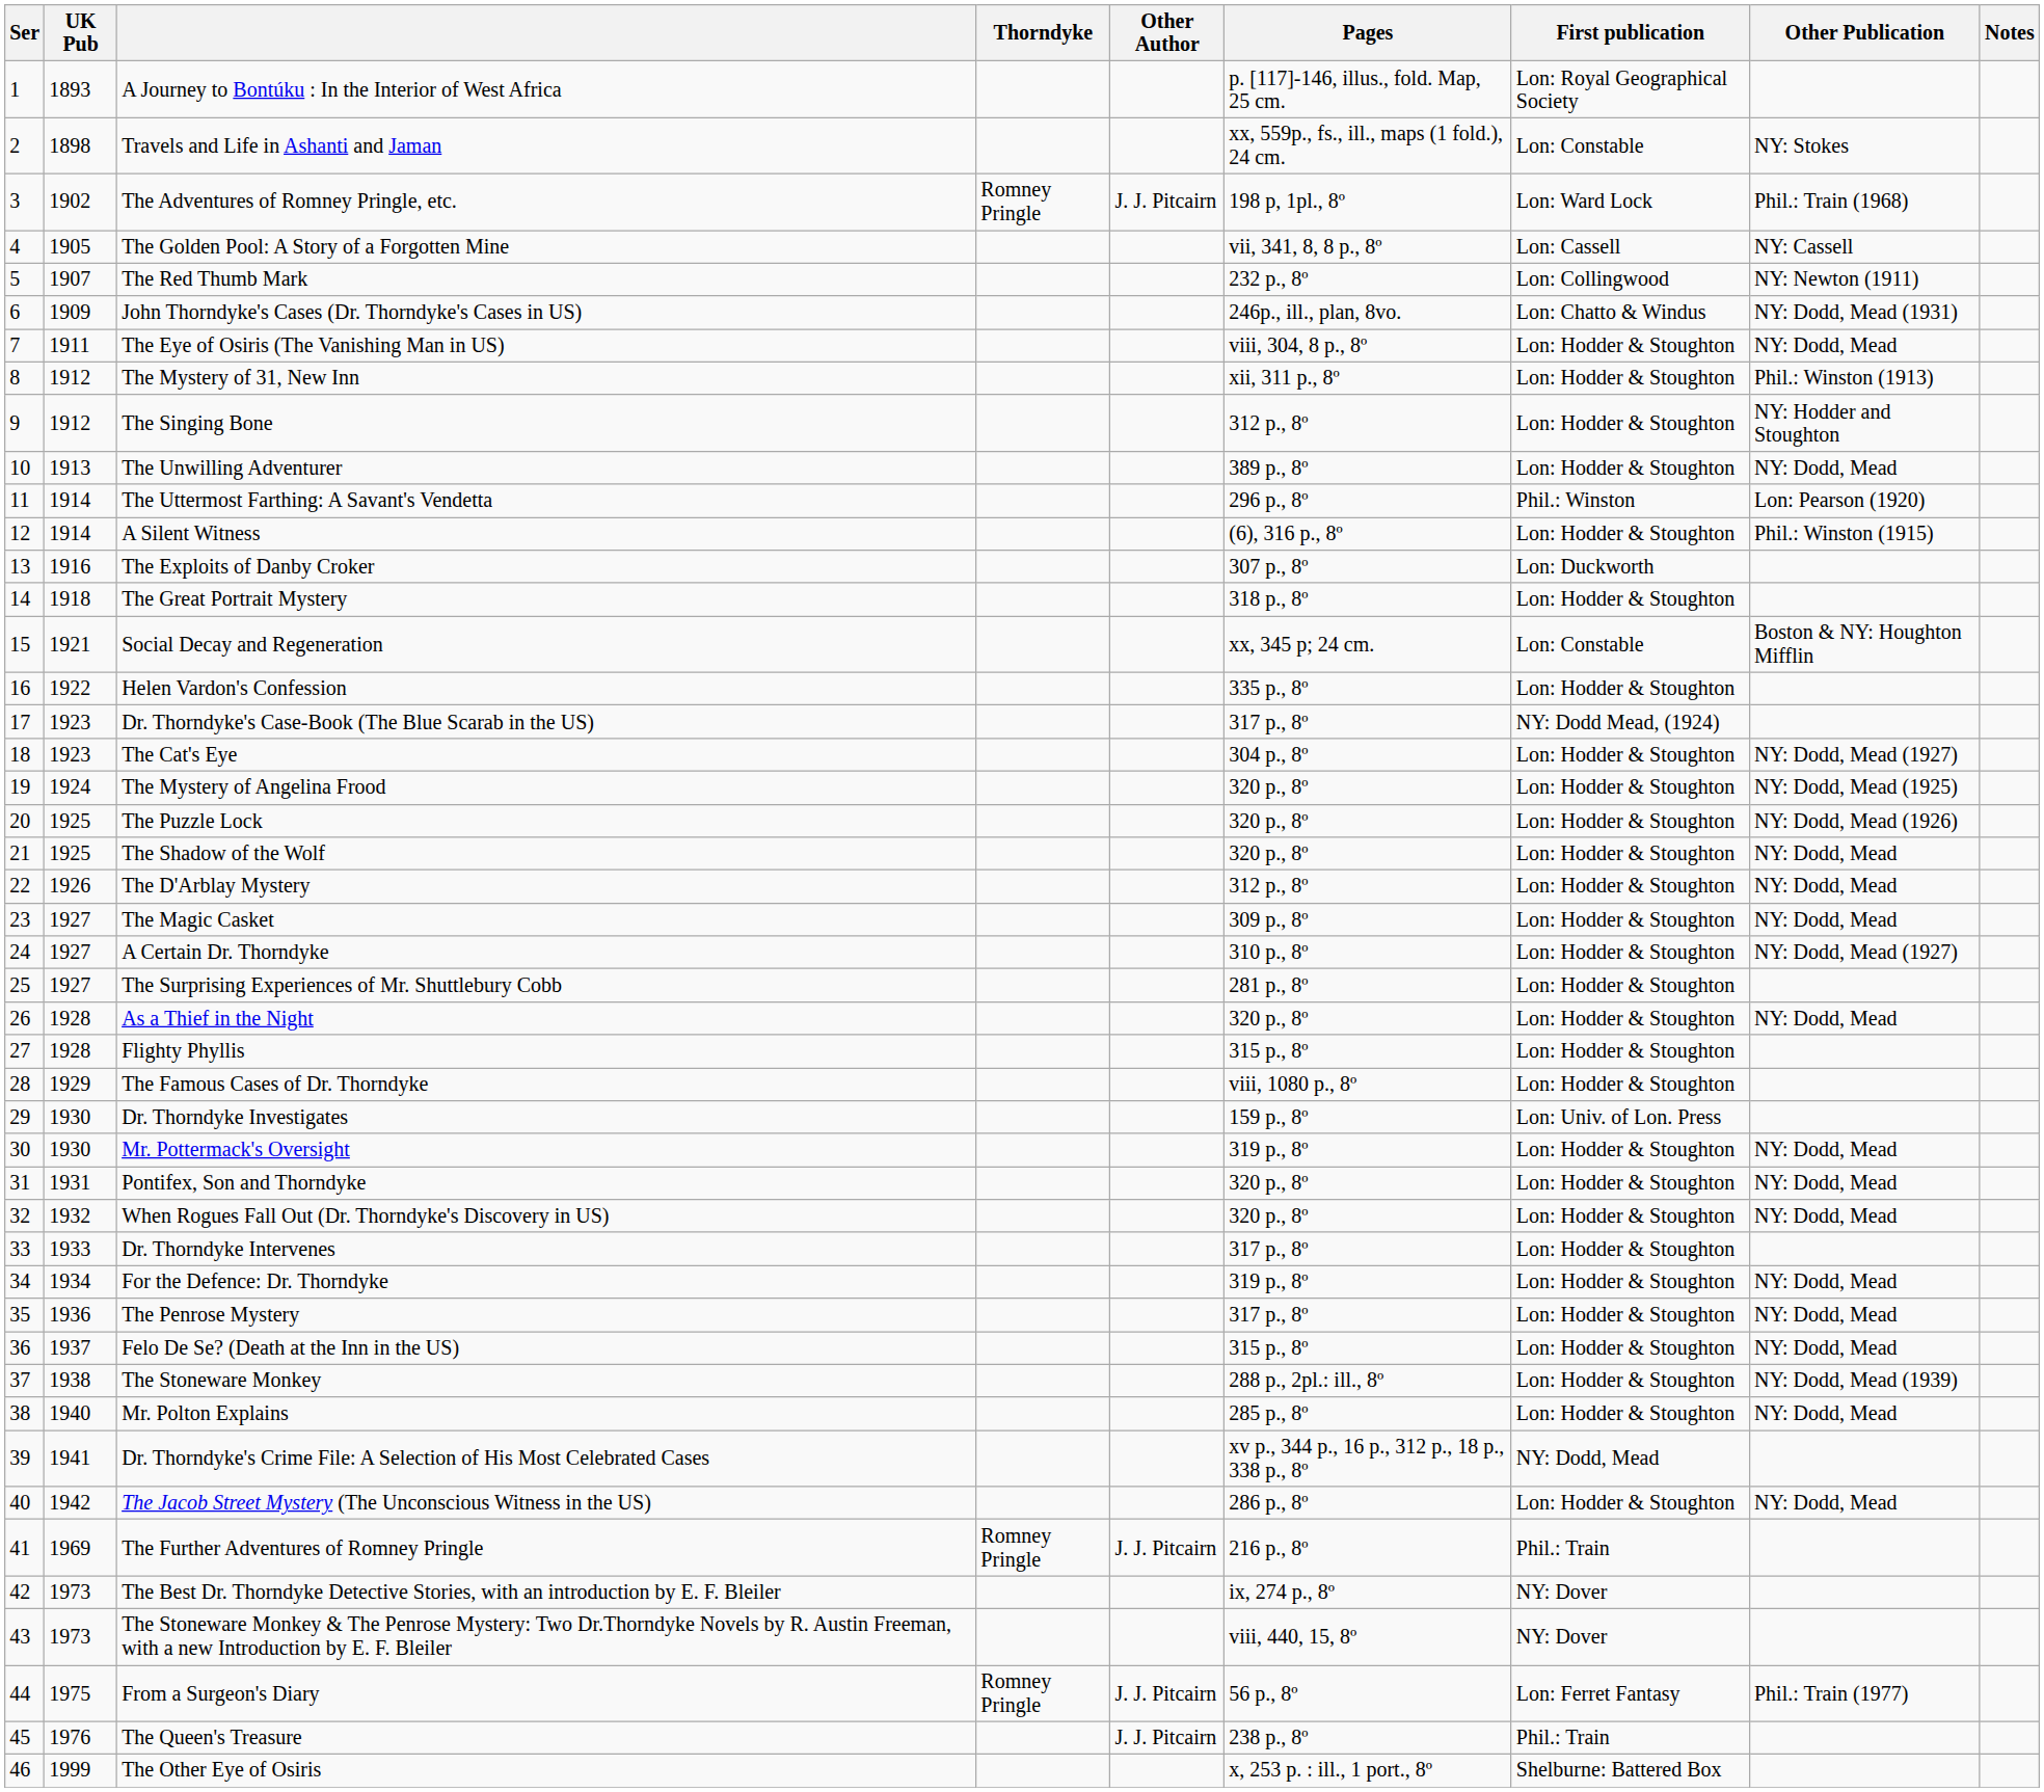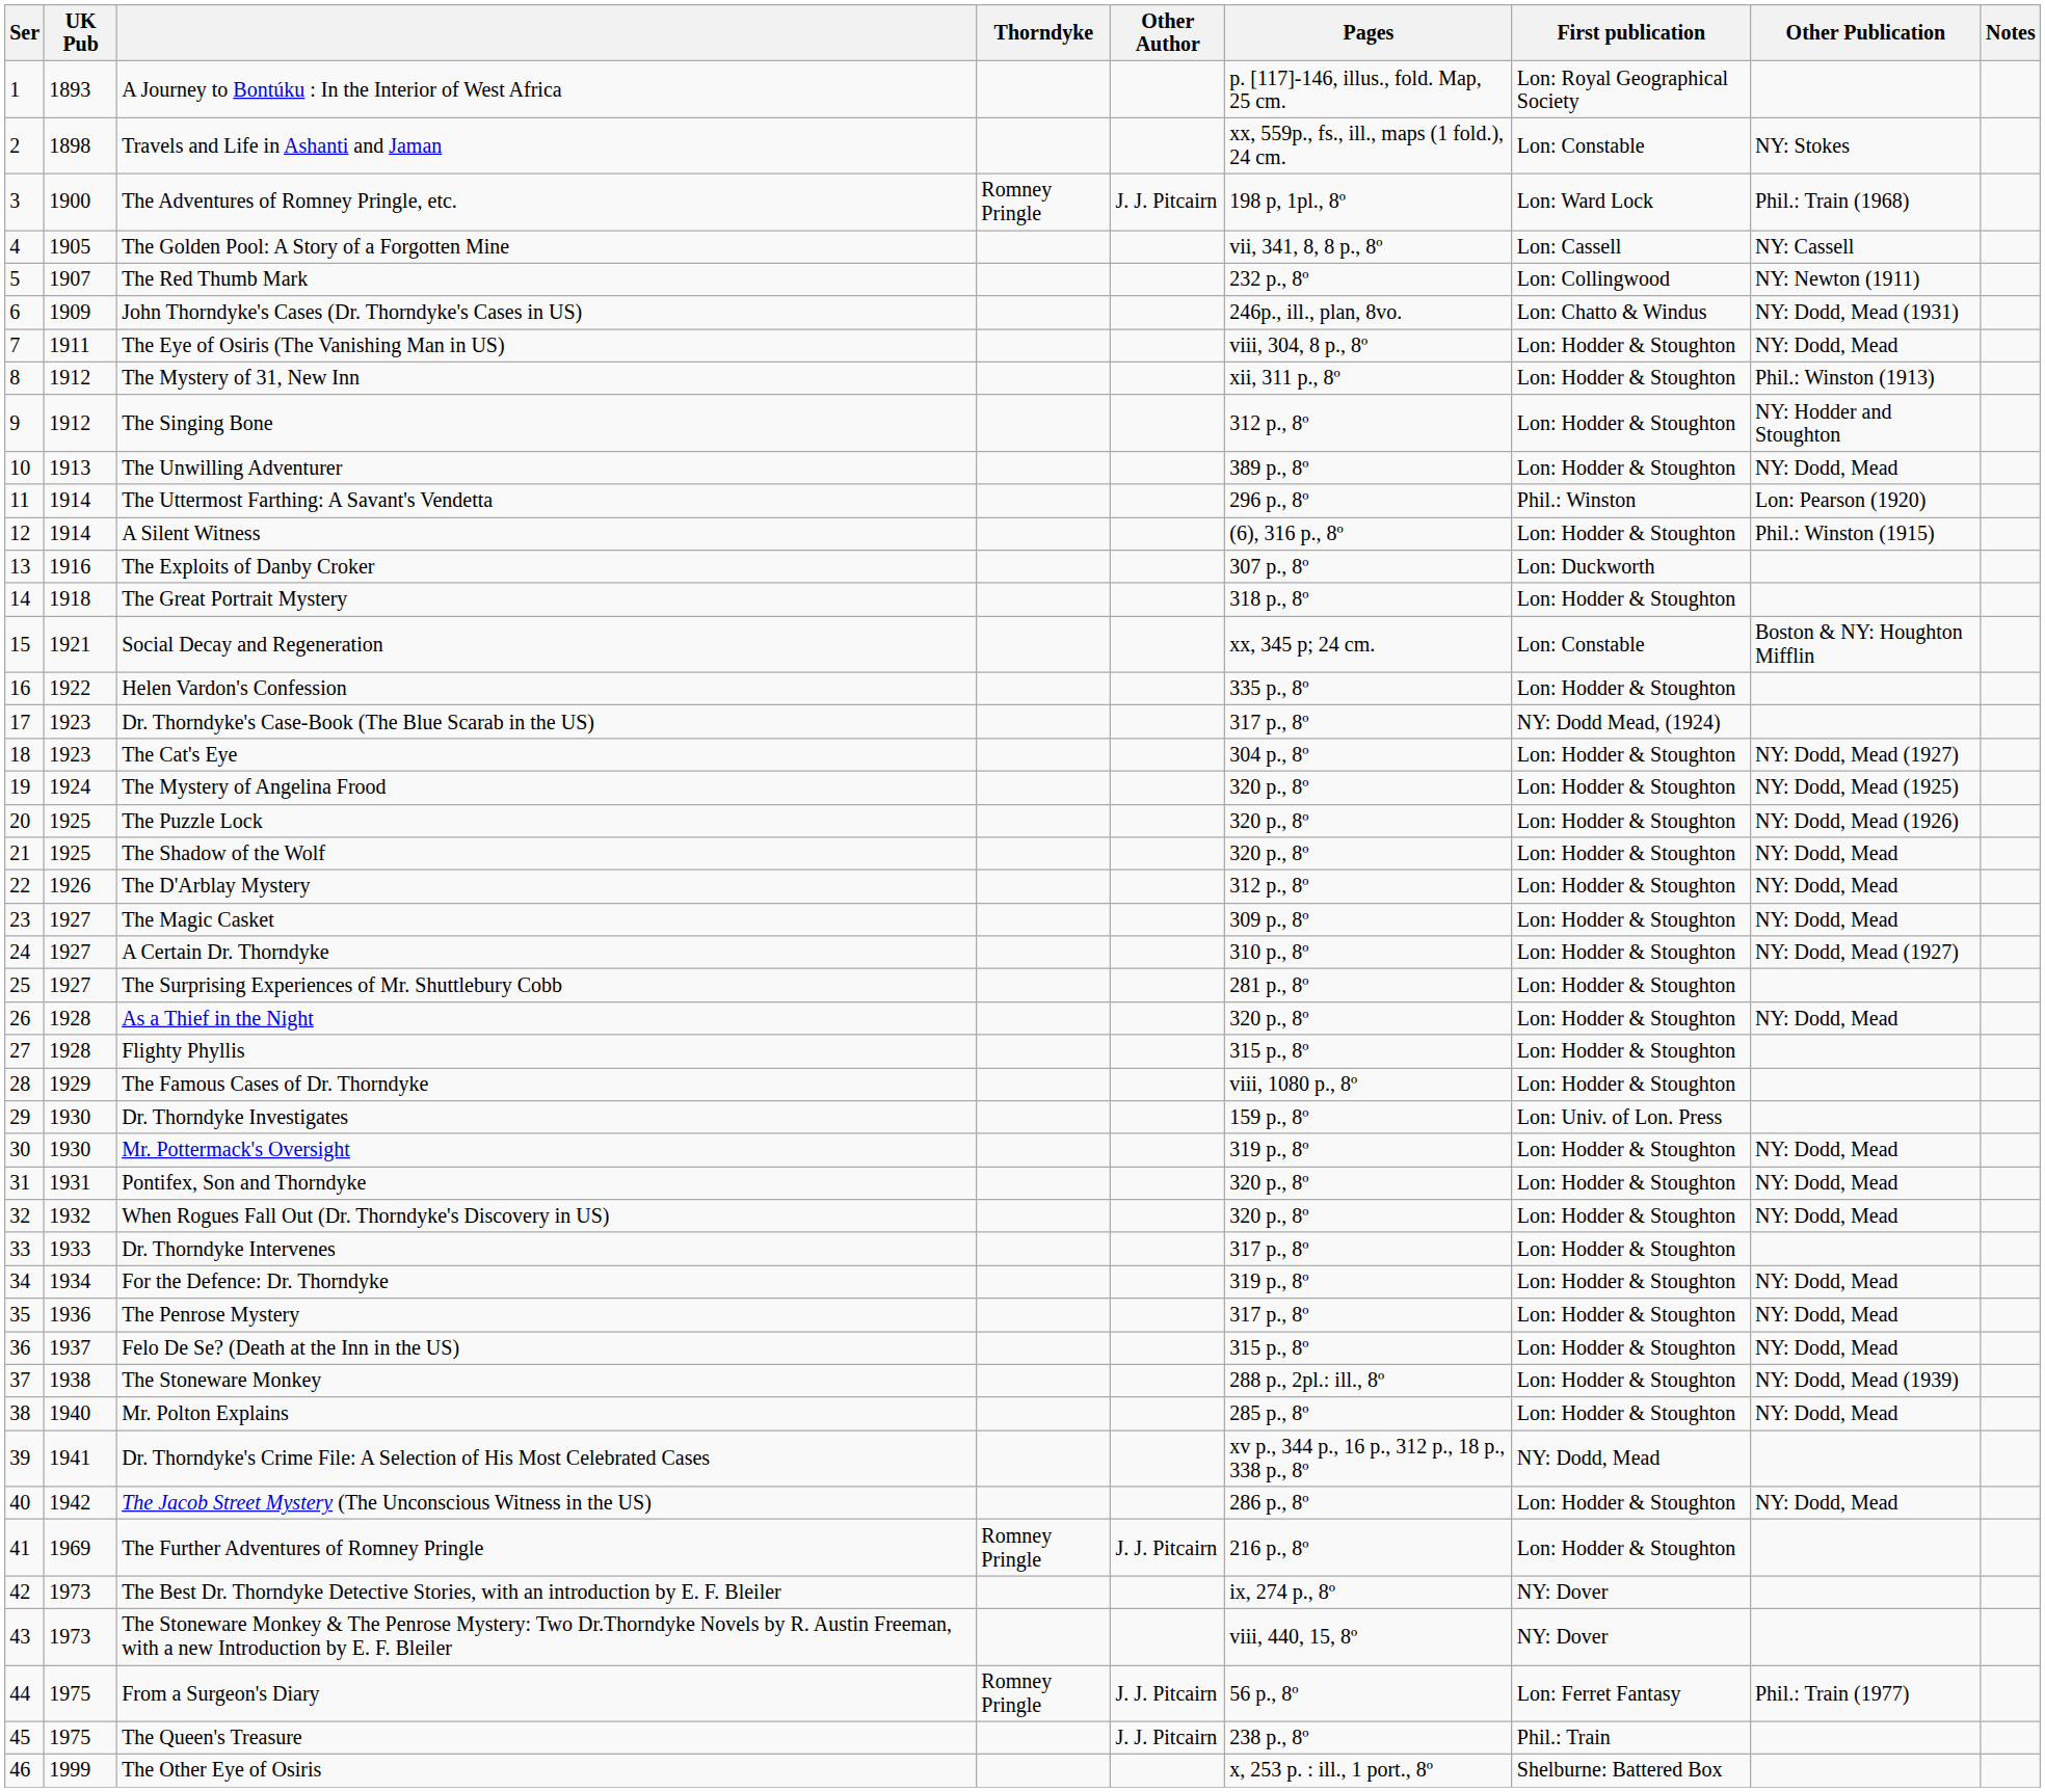 <table class="wikitable sortable">
 <tr>
 <th>Ser</th>
 <th>UK Pub</th>
 <th></th>
 <th>Thorndyke</th>
 <th>Other Author</th>
 <th>Pages</th>
 <th>First publication</th>
 <th>Other Publication</th>
 <th>Notes</th>
 </tr>
 <tr>
 <td>1</td>
 <td>1893</td>
 <td>A Journey to <a href='#'>Bontúku</a> : In the Interior of West Africa</td>
 <td></td>
 <td></td>
 <td>p. [117]-146, illus., fold. Map, 25 cm.</td>
 <td>Lon: Royal Geographical Society</td>
 <td></td>
 <td></td>
 </tr>
 <tr>
 <td>2</td>
 <td>1898</td>
 <td>Travels and Life in <a href='#'>Ashanti</a> and <a href='#'>Jaman</a></td>
 <td></td>
 <td></td>
 <td>xx, 559p., fs., ill., maps (1 fold.), 24 cm.</td>
 <td>Lon: Constable</td>
 <td>NY: Stokes</td>
 <td></td>
 </tr>
 <tr>
 <td>3</td>
-<td>1902</td>
+<td>1900</td>
 <td>The Adventures of Romney Pringle, etc.</td>
 <td>Romney Pringle</td>
 <td>J. J. Pitcairn</td>
 <td>198 p, 1pl., 8º</td>
 <td>Lon: Ward Lock</td>
 <td>Phil.: Train (1968)</td>
 <td></td>
 </tr>
 <tr>
 <td>4</td>
 <td>1905</td>
 <td>The Golden Pool: A Story of a Forgotten Mine</td>
 <td></td>
 <td></td>
 <td>vii, 341, 8, 8 p., 8º</td>
 <td>Lon: Cassell</td>
 <td>NY: Cassell</td>
 <td></td>
 </tr>
 <tr>
 <td>5</td>
 <td>1907</td>
 <td>The Red Thumb Mark</td>
 <td></td>
 <td></td>
 <td>232 p., 8º</td>
 <td>Lon: Collingwood</td>
 <td>NY: Newton (1911)</td>
 <td></td>
 </tr>
 <tr>
 <td>6</td>
 <td>1909</td>
 <td>John Thorndyke's Cases (Dr. Thorndyke's Cases in US)</td>
 <td></td>
 <td></td>
 <td>246p., ill., plan, 8vo.</td>
 <td>Lon: Chatto & Windus</td>
 <td>NY: Dodd, Mead (1931)</td>
 <td></td>
 </tr>
 <tr>
 <td>7</td>
 <td>1911</td>
 <td>The Eye of Osiris (The Vanishing Man in US)</td>
 <td></td>
 <td></td>
 <td>viii, 304, 8 p., 8º</td>
 <td>Lon: Hodder & Stoughton</td>
 <td>NY: Dodd, Mead</td>
 <td></td>
 </tr>
 <tr>
 <td>8</td>
 <td>1912</td>
 <td>The Mystery of 31, New Inn</td>
 <td></td>
 <td></td>
 <td>xii, 311 p., 8º</td>
 <td>Lon: Hodder & Stoughton</td>
 <td>Phil.: Winston (1913)</td>
 <td></td>
 </tr>
 <tr>
 <td>9</td>
 <td>1912</td>
 <td>The Singing Bone</td>
 <td></td>
 <td></td>
 <td>312 p., 8º</td>
 <td>Lon: Hodder & Stoughton</td>
 <td>NY: Hodder and Stoughton</td>
 <td></td>
 </tr>
 <tr>
 <td>10</td>
 <td>1913</td>
 <td>The Unwilling Adventurer</td>
 <td></td>
 <td></td>
 <td>389 p., 8º</td>
 <td>Lon: Hodder & Stoughton</td>
 <td>NY: Dodd, Mead</td>
 <td></td>
 </tr>
 <tr>
 <td>11</td>
 <td>1914</td>
 <td>The Uttermost Farthing: A Savant's Vendetta</td>
 <td></td>
 <td></td>
 <td>296 p., 8º</td>
 <td>Phil.: Winston</td>
 <td>Lon: Pearson (1920)</td>
 <td></td>
 </tr>
 <tr>
 <td>12</td>
 <td>1914</td>
 <td>A Silent Witness</td>
 <td></td>
 <td></td>
 <td>(6), 316 p., 8º</td>
 <td>Lon: Hodder & Stoughton</td>
 <td>Phil.: Winston (1915)</td>
 <td></td>
 </tr>
 <tr>
 <td>13</td>
 <td>1916</td>
 <td>The Exploits of Danby Croker</td>
 <td></td>
 <td></td>
 <td>307 p., 8º</td>
 <td>Lon: Duckworth</td>
 <td></td>
 <td></td>
 </tr>
 <tr>
 <td>14</td>
 <td>1918</td>
 <td>The Great Portrait Mystery</td>
 <td></td>
 <td></td>
 <td>318 p., 8º</td>
 <td>Lon: Hodder & Stoughton</td>
 <td></td>
 <td></td>
 </tr>
 <tr>
 <td>15</td>
 <td>1921</td>
 <td>Social Decay and Regeneration</td>
 <td></td>
 <td></td>
 <td>xx, 345 p; 24 cm.</td>
 <td>Lon: Constable</td>
 <td>Boston & NY: Houghton Mifflin</td>
 <td></td>
 </tr>
 <tr>
 <td>16</td>
 <td>1922</td>
 <td>Helen Vardon's Confession</td>
 <td></td>
 <td></td>
 <td>335 p., 8º</td>
 <td>Lon: Hodder & Stoughton</td>
 <td></td>
 <td></td>
 </tr>
 <tr>
 <td>17</td>
 <td>1923</td>
 <td>Dr. Thorndyke's Case-Book (The Blue Scarab in the US)</td>
 <td></td>
 <td></td>
 <td>317 p., 8º</td>
 <td>NY: Dodd Mead, (1924)</td>
 <td></td>
 <td></td>
 </tr>
 <tr>
 <td>18</td>
 <td>1923</td>
 <td>The Cat's Eye</td>
 <td></td>
 <td></td>
 <td>304 p., 8º</td>
 <td>Lon: Hodder & Stoughton</td>
 <td>NY: Dodd, Mead (1927)</td>
 <td></td>
 </tr>
 <tr>
 <td>19</td>
 <td>1924</td>
 <td>The Mystery of Angelina Frood</td>
 <td></td>
 <td></td>
 <td>320 p., 8º</td>
 <td>Lon: Hodder & Stoughton</td>
 <td>NY: Dodd, Mead (1925)</td>
 <td></td>
 </tr>
 <tr>
 <td>20</td>
 <td>1925</td>
 <td>The Puzzle Lock</td>
 <td></td>
 <td></td>
 <td>320 p., 8º</td>
 <td>Lon: Hodder & Stoughton</td>
 <td>NY: Dodd, Mead (1926)</td>
 <td></td>
 </tr>
 <tr>
 <td>21</td>
 <td>1925</td>
 <td>The Shadow of the Wolf</td>
 <td></td>
 <td></td>
 <td>320 p., 8º</td>
 <td>Lon: Hodder & Stoughton</td>
 <td>NY: Dodd, Mead</td>
 <td></td>
 </tr>
 <tr>
 <td>22</td>
 <td>1926</td>
 <td>The D'Arblay Mystery</td>
 <td></td>
 <td></td>
 <td>312 p., 8º</td>
 <td>Lon: Hodder & Stoughton</td>
 <td>NY: Dodd, Mead</td>
 <td></td>
 </tr>
 <tr>
 <td>23</td>
 <td>1927</td>
 <td>The Magic Casket</td>
 <td></td>
 <td></td>
 <td>309 p., 8º</td>
 <td>Lon: Hodder & Stoughton</td>
 <td>NY: Dodd, Mead</td>
 <td></td>
 </tr>
 <tr>
 <td>24</td>
 <td>1927</td>
 <td>A Certain Dr. Thorndyke</td>
 <td></td>
 <td></td>
 <td>310 p., 8º</td>
 <td>Lon: Hodder & Stoughton</td>
 <td>NY: Dodd, Mead (1927)</td>
 <td></td>
 </tr>
 <tr>
 <td>25</td>
 <td>1927</td>
 <td>The Surprising Experiences of Mr. Shuttlebury Cobb</td>
 <td></td>
 <td></td>
 <td>281 p., 8º</td>
 <td>Lon: Hodder & Stoughton</td>
 <td></td>
 <td></td>
 </tr>
 <tr>
 <td>26</td>
 <td>1928</td>
 <td><a href='#'>As a Thief in the Night</a></td>
 <td></td>
 <td></td>
 <td>320 p., 8º</td>
 <td>Lon: Hodder & Stoughton</td>
 <td>NY: Dodd, Mead</td>
 <td></td>
 </tr>
 <tr>
 <td>27</td>
 <td>1928</td>
 <td>Flighty Phyllis</td>
 <td></td>
 <td></td>
 <td>315 p., 8º</td>
 <td>Lon: Hodder & Stoughton</td>
 <td></td>
 <td></td>
 </tr>
 <tr>
 <td>28</td>
 <td>1929</td>
 <td>The Famous Cases of Dr. Thorndyke</td>
 <td></td>
 <td></td>
 <td>viii, 1080 p., 8º</td>
 <td>Lon: Hodder & Stoughton</td>
 <td></td>
 <td></td>
 </tr>
 <tr>
 <td>29</td>
 <td>1930</td>
 <td>Dr. Thorndyke Investigates</td>
 <td></td>
 <td></td>
 <td>159 p., 8º</td>
 <td>Lon: Univ. of Lon. Press</td>
 <td></td>
 <td></td>
 </tr>
 <tr>
 <td>30</td>
 <td>1930</td>
 <td><a href='#'>Mr. Pottermack's Oversight</a></td>
 <td></td>
 <td></td>
 <td>319 p., 8º</td>
 <td>Lon: Hodder & Stoughton</td>
 <td>NY: Dodd, Mead</td>
 <td></td>
 </tr>
 <tr>
 <td>31</td>
 <td>1931</td>
 <td>Pontifex, Son and Thorndyke</td>
 <td></td>
 <td></td>
 <td>320 p., 8º</td>
 <td>Lon: Hodder & Stoughton</td>
 <td>NY: Dodd, Mead</td>
 <td></td>
 </tr>
 <tr>
 <td>32</td>
 <td>1932</td>
 <td>When Rogues Fall Out (Dr. Thorndyke's Discovery in US)</td>
 <td></td>
 <td></td>
 <td>320 p., 8º</td>
 <td>Lon: Hodder & Stoughton</td>
 <td>NY: Dodd, Mead</td>
 <td></td>
 </tr>
 <tr>
 <td>33</td>
 <td>1933</td>
 <td>Dr. Thorndyke Intervenes</td>
 <td></td>
 <td></td>
 <td>317 p., 8º</td>
 <td>Lon: Hodder & Stoughton</td>
 <td></td>
 <td></td>
 </tr>
 <tr>
 <td>34</td>
 <td>1934</td>
 <td>For the Defence: Dr. Thorndyke</td>
 <td></td>
 <td></td>
 <td>319 p., 8º</td>
 <td>Lon: Hodder & Stoughton</td>
 <td>NY: Dodd, Mead</td>
 <td></td>
 </tr>
 <tr>
 <td>35</td>
 <td>1936</td>
 <td>The Penrose Mystery</td>
 <td></td>
 <td></td>
 <td>317 p., 8º</td>
 <td>Lon: Hodder & Stoughton</td>
 <td>NY: Dodd, Mead</td>
 <td></td>
 </tr>
 <tr>
 <td>36</td>
 <td>1937</td>
 <td>Felo De Se? (Death at the Inn in the US)</td>
 <td></td>
 <td></td>
 <td>315 p., 8º</td>
 <td>Lon: Hodder & Stoughton</td>
 <td>NY: Dodd, Mead</td>
 <td></td>
 </tr>
 <tr>
 <td>37</td>
 <td>1938</td>
 <td>The Stoneware Monkey</td>
 <td></td>
 <td></td>
 <td>288 p., 2pl.: ill., 8º</td>
 <td>Lon: Hodder & Stoughton</td>
 <td>NY: Dodd, Mead (1939)</td>
 <td></td>
 </tr>
 <tr>
 <td>38</td>
 <td>1940</td>
 <td>Mr. Polton Explains</td>
 <td></td>
 <td></td>
 <td>285 p., 8º</td>
 <td>Lon: Hodder & Stoughton</td>
 <td>NY: Dodd, Mead</td>
 <td></td>
 </tr>
 <tr>
 <td>39</td>
 <td>1941</td>
 <td>Dr. Thorndyke's Crime File: A Selection of His Most Celebrated Cases</td>
 <td></td>
 <td></td>
 <td>xv p., 344 p., 16 p., 312 p., 18 p., 338 p., 8º</td>
 <td>NY: Dodd, Mead</td>
 <td></td>
 <td></td>
 </tr>
 <tr>
 <td>40</td>
 <td>1942</td>
 <td><em><a href='#'>The Jacob Street Mystery</a></em> (The Unconscious Witness in the US)</td>
 <td></td>
 <td></td>
 <td>286 p., 8º</td>
 <td>Lon: Hodder & Stoughton</td>
 <td>NY: Dodd, Mead</td>
 <td></td>
 </tr>
 <tr>
 <td>41</td>
 <td>1969</td>
 <td>The Further Adventures of Romney Pringle</td>
 <td>Romney Pringle</td>
 <td>J. J. Pitcairn</td>
 <td>216 p., 8º</td>
-<td>Phil.: Train</td>
+<td>Lon: Hodder & Stoughton</td>
 <td></td>
 <td></td>
 </tr>
 <tr>
 <td>42</td>
 <td>1973</td>
 <td>The Best Dr. Thorndyke Detective Stories, with an introduction by E. F. Bleiler</td>
 <td></td>
 <td></td>
 <td>ix, 274 p., 8º</td>
 <td>NY: Dover</td>
 <td></td>
 <td></td>
 </tr>
 <tr>
 <td>43</td>
 <td>1973</td>
 <td>The Stoneware Monkey & The Penrose Mystery: Two Dr.Thorndyke Novels by R. Austin Freeman, with a new Introduction by E. F. Bleiler</td>
 <td></td>
 <td></td>
 <td>viii, 440, 15, 8º</td>
 <td>NY: Dover</td>
 <td></td>
 <td></td>
 </tr>
 <tr>
 <td>44</td>
 <td>1975</td>
 <td>From a Surgeon's Diary</td>
 <td>Romney Pringle</td>
 <td>J. J. Pitcairn</td>
 <td>56 p., 8º</td>
 <td>Lon: Ferret Fantasy</td>
 <td>Phil.: Train (1977)</td>
 <td></td>
 </tr>
 <tr>
 <td>45</td>
-<td>1976</td>
+<td>1975</td>
 <td>The Queen's Treasure</td>
 <td></td>
 <td>J. J. Pitcairn</td>
 <td>238 p., 8º</td>
 <td>Phil.: Train</td>
 <td></td>
 <td></td>
 </tr>
 <tr>
 <td>46</td>
 <td>1999</td>
 <td>The Other Eye of Osiris</td>
 <td></td>
 <td></td>
 <td>x, 253 p. : ill., 1 port., 8º</td>
 <td>Shelburne: Battered Box</td>
 <td></td>
 <td></td>
 </tr>
 </table>
